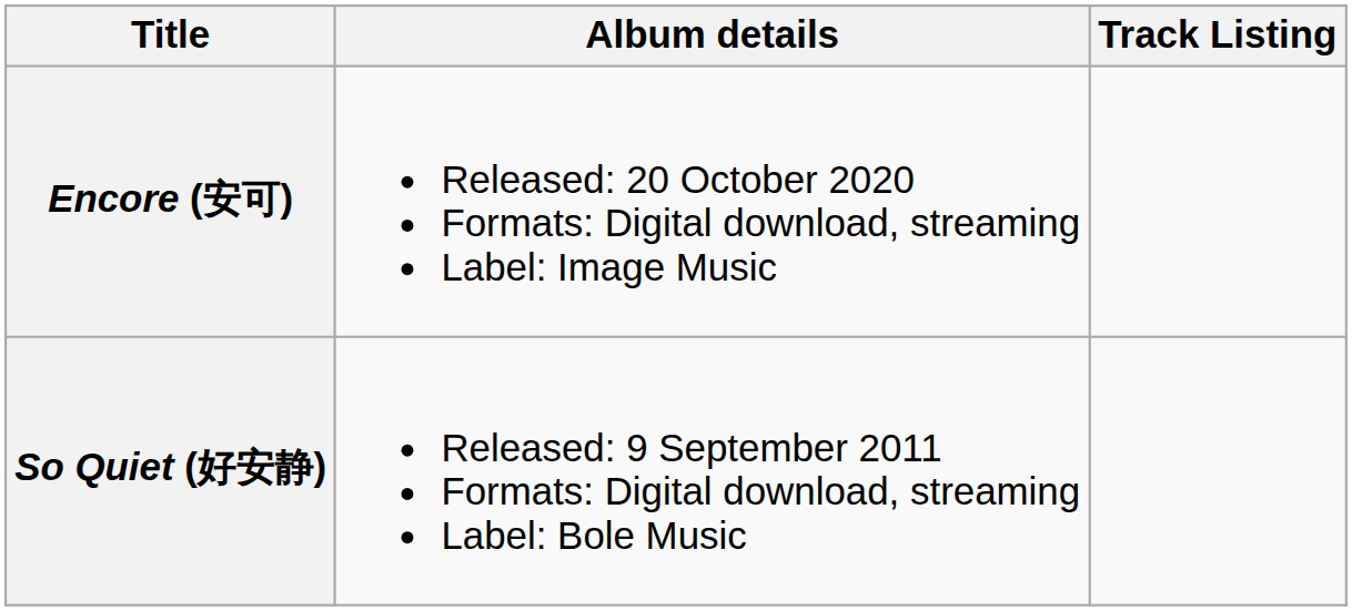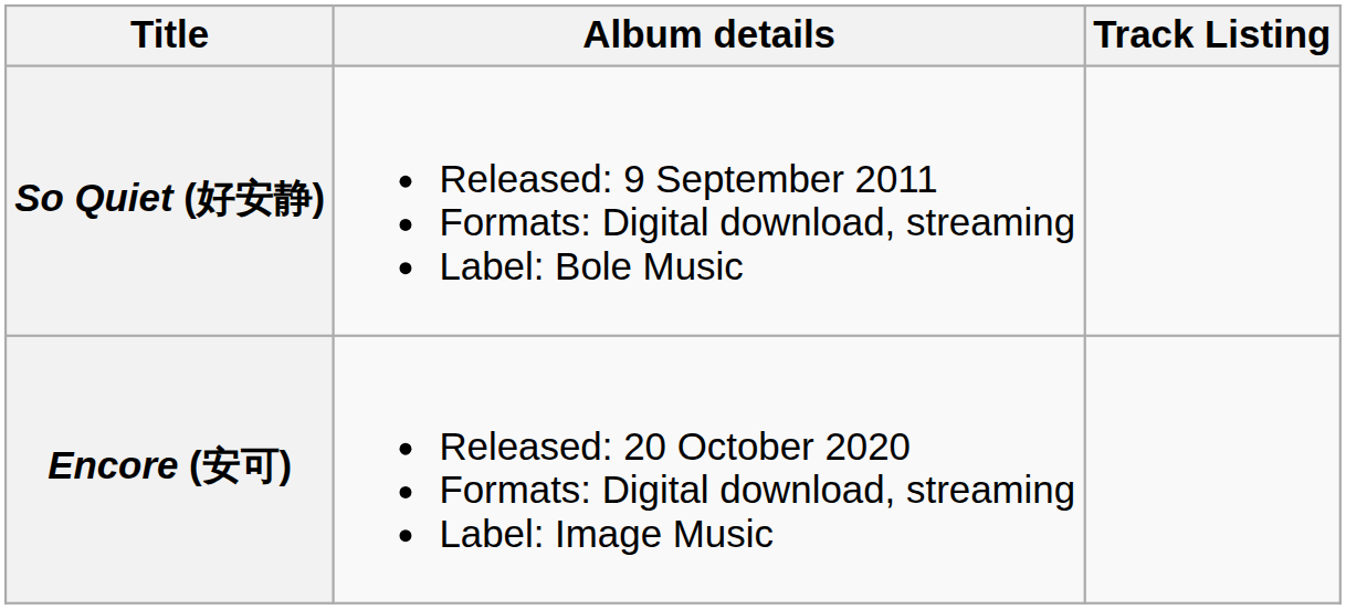 <table class="wikitable plainrowheaders">
 <tr>
 <th align="left">Title</th>
 <th align="left">Album details</th>
 <th>Track Listing</th>
 </tr>
 <tr>
+<th scope="row"><em>So Quiet</em> (好安静)</th>
+<td><br><ul><li>Released: 9 September 2011</li><li>Formats: Digital download, streaming</li><li>Label: Bole Music</li></ul></td>
+<td><br></td>
+</tr>
+<tr>
 <th scope="row"><em>Encore</em> (安可)</th>
 <td><br><ul><li>Released: 20 October 2020</li><li>Formats: Digital download, streaming</li><li>Label: Image Music</li></ul></td>
 <td><br></td>
 </tr>
-<tr>
-<th scope="row"><em>So Quiet</em> (好安静)</th>
-<td><br><ul><li>Released: 9 September 2011</li><li>Formats: Digital download, streaming</li><li>Label: Bole Music</li></ul></td>
-<td><br></td>
-</tr>
 </table>
